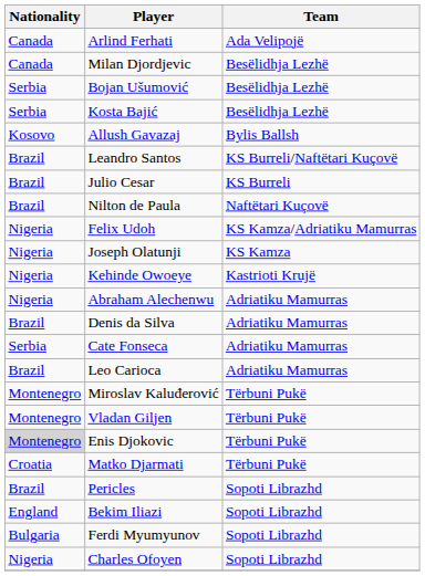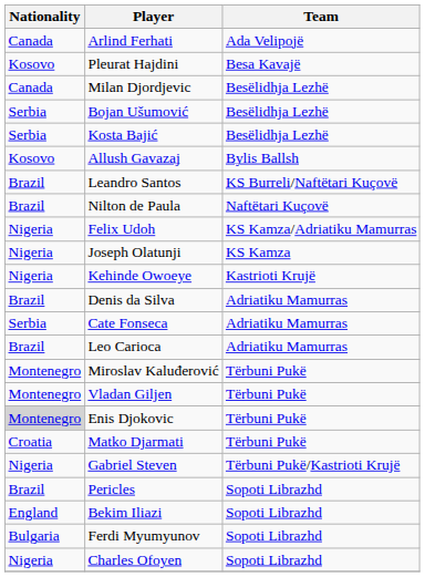 <table class="wikitable sortable">
 <tr>
 <th>Nationality</th>
 <th>Player</th>
 <th>Team</th>
 </tr>
 <tr>
 <td> <a href='#'>Canada</a></td>
 <td><a href='#'>Arlind Ferhati</a></td>
 <td><a href='#'>Ada Velipojë</a></td>
+</tr>
+<tr>
+<td> <a href='#'>Kosovo</a></td>
+<td>Pleurat Hajdini</td>
+<td><a href='#'>Besa Kavajë</a></td>
 </tr>
 <tr>
 <td> <a href='#'>Canada</a></td>
 <td>Milan Djordjevic</td>
 <td><a href='#'>Besëlidhja Lezhë</a></td>
 </tr>
 <tr>
 <td> <a href='#'>Serbia</a></td>
 <td><a href='#'>Bojan Ušumović</a></td>
 <td><a href='#'>Besëlidhja Lezhë</a></td>
 </tr>
 <tr>
 <td> <a href='#'>Serbia</a></td>
 <td><a href='#'>Kosta Bajić</a></td>
 <td><a href='#'>Besëlidhja Lezhë</a></td>
 </tr>
 <tr>
 <td> <a href='#'>Kosovo</a></td>
 <td><a href='#'>Allush Gavazaj</a></td>
 <td><a href='#'>Bylis Ballsh</a></td>
 </tr>
 <tr>
 <td> <a href='#'>Brazil</a></td>
 <td>Leandro Santos</td>
 <td><a href='#'>KS Burreli</a>/<a href='#'>Naftëtari Kuçovë</a></td>
 </tr>
 <tr>
 <td> <a href='#'>Brazil</a></td>
-<td>Julio Cesar</td>
-<td><a href='#'>KS Burreli</a></td>
-</tr>
-<tr>
-<td> <a href='#'>Brazil</a></td>
 <td>Nilton de Paula</td>
 <td><a href='#'>Naftëtari Kuçovë</a></td>
 </tr>
 <tr>
 <td> <a href='#'>Nigeria</a></td>
 <td><a href='#'>Felix Udoh</a></td>
 <td><a href='#'>KS Kamza</a>/<a href='#'>Adriatiku Mamurras</a></td>
 </tr>
 <tr>
 <td> <a href='#'>Nigeria</a></td>
 <td>Joseph Olatunji</td>
 <td><a href='#'>KS Kamza</a></td>
 </tr>
 <tr>
 <td> <a href='#'>Nigeria</a></td>
 <td><a href='#'>Kehinde Owoeye</a></td>
 <td><a href='#'>Kastrioti Krujë</a></td>
-</tr>
-<tr>
-<td> <a href='#'>Nigeria</a></td>
-<td><a href='#'>Abraham Alechenwu</a></td>
-<td><a href='#'>Adriatiku Mamurras</a></td>
 </tr>
 <tr>
 <td> <a href='#'>Brazil</a></td>
 <td>Denis da Silva</td>
 <td><a href='#'>Adriatiku Mamurras</a></td>
 </tr>
 <tr>
 <td> <a href='#'>Serbia</a></td>
 <td><a href='#'>Cate Fonseca</a></td>
 <td><a href='#'>Adriatiku Mamurras</a></td>
 </tr>
 <tr>
 <td> <a href='#'>Brazil</a></td>
 <td>Leo Carioca</td>
 <td><a href='#'>Adriatiku Mamurras</a></td>
 </tr>
 <tr>
 <td> <a href='#'>Montenegro</a></td>
 <td>Miroslav Kaluđerović</td>
 <td><a href='#'>Tërbuni Pukë</a></td>
 </tr>
 <tr>
 <td> <a href='#'>Montenegro</a></td>
 <td><a href='#'>Vladan Giljen</a></td>
 <td><a href='#'>Tërbuni Pukë</a></td>
 </tr>
 <tr>
 <td style="background: lightgrey;"> <a href='#'>Montenegro</a></td>
 <td>Enis Djokovic</td>
 <td><a href='#'>Tërbuni Pukë</a></td>
 </tr>
 <tr>
 <td> <a href='#'>Croatia</a></td>
 <td><a href='#'>Matko Djarmati</a></td>
 <td><a href='#'>Tërbuni Pukë</a></td>
 </tr>
 <tr>
+<td> <a href='#'>Nigeria</a></td>
+<td><a href='#'>Gabriel Steven</a></td>
+<td><a href='#'>Tërbuni Pukë</a>/<a href='#'>Kastrioti Krujë</a></td>
+</tr>
+<tr>
 <td> <a href='#'>Brazil</a></td>
 <td><a href='#'>Pericles</a></td>
 <td><a href='#'>Sopoti Librazhd</a></td>
 </tr>
 <tr>
 <td> <a href='#'>England</a></td>
 <td><a href='#'>Bekim Iliazi</a></td>
 <td><a href='#'>Sopoti Librazhd</a></td>
 </tr>
 <tr>
 <td> <a href='#'>Bulgaria</a></td>
 <td>Ferdi Myumyunov</td>
 <td><a href='#'>Sopoti Librazhd</a></td>
 </tr>
 <tr>
 <td> <a href='#'>Nigeria</a></td>
 <td><a href='#'>Charles Ofoyen</a></td>
 <td><a href='#'>Sopoti Librazhd</a></td>
 </tr>
 <tr>
 </tr>
 </table>
